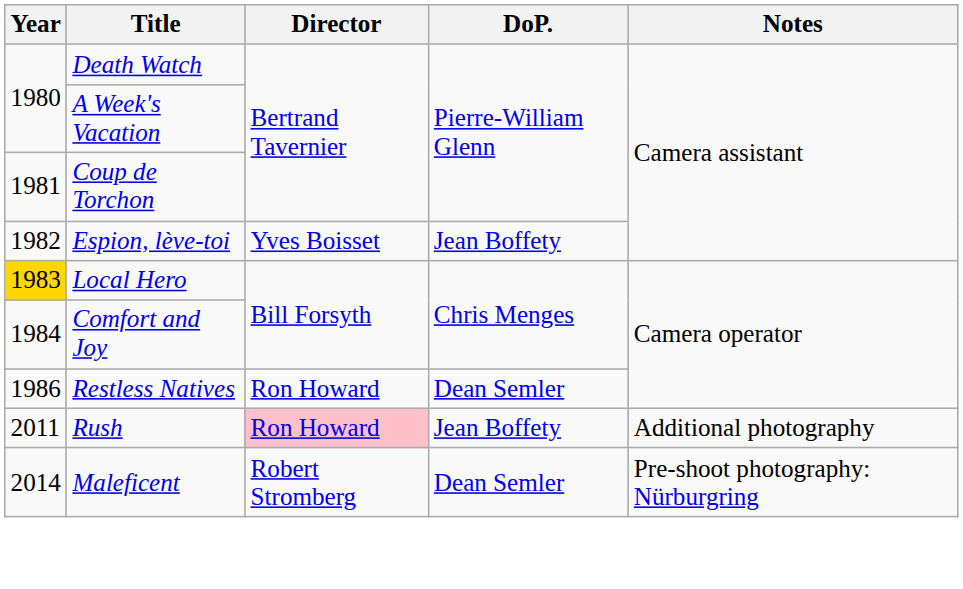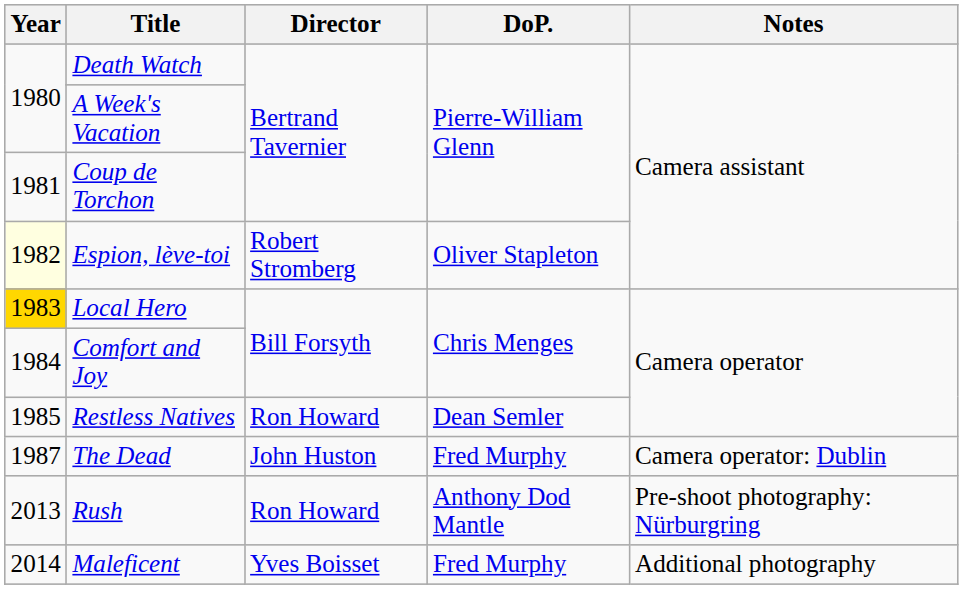 <table class="wikitable sortable">
 <tr>
 <th>Year</th>
 <th>Title</th>
 <th>Director</th>
 <th>DoP.</th>
 <th class="unsortable">Notes</th>
 </tr>
 <tr>
 <td rowspan="2">1980</td>
 <td><em><a href='#'>Death Watch</a></em></td>
 <td rowspan="3"><a href='#'>Bertrand Tavernier</a></td>
 <td rowspan="3"><a href='#'>Pierre-William Glenn</a></td>
 <td rowspan="4">Camera assistant</td>
 </tr>
 <tr>
 <td><em><a href='#'>A Week's Vacation</a></em></td>
 </tr>
 <tr>
 <td>1981</td>
 <td><em><a href='#'>Coup de Torchon</a></em></td>
 </tr>
 <tr>
-<td>1982</td>
+<td style="background: lightyellow;">1982</td>
 <td><em><a href='#'>Espion, lève-toi</a></em></td>
-<td><a href='#'>Yves Boisset</a></td>
-<td><a href='#'>Jean Boffety</a></td>
+<td><a href='#'>Robert Stromberg</a></td>
+<td><a href='#'>Oliver Stapleton</a></td>
 </tr>
 <tr>
 <td style="background: gold;">1983</td>
 <td><a href='#'><em>Local Hero</em></a></td>
 <td rowspan="2"><a href='#'>Bill Forsyth</a></td>
 <td rowspan="2"><a href='#'>Chris Menges</a></td>
 <td rowspan="3">Camera operator</td>
 </tr>
 <tr>
 <td>1984</td>
 <td><a href='#'><em>Comfort and Joy</em></a></td>
 </tr>
 <tr>
-<td>1986</td>
+<td>1985</td>
 <td><em><a href='#'>Restless Natives</a></em></td>
 <td><a href='#'>Ron Howard</a></td>
 <td><a href='#'>Dean Semler</a></td>
 </tr>
 <tr>
-<td>2011</td>
+<td>1987</td>
+<td><a href='#'><em>The Dead</em></a></td>
+<td><a href='#'>John Huston</a></td>
+<td><a href='#'>Fred Murphy</a></td>
+<td>Camera operator: <a href='#'>Dublin</a></td>
+</tr>
+<tr>
+<td>2013</td>
 <td><a href='#'><em>Rush</em></a></td>
-<td style="background: pink;"><a href='#'>Ron Howard</a></td>
-<td><a href='#'>Jean Boffety</a></td>
-<td>Additional photography</td>
+<td><a href='#'>Ron Howard</a></td>
+<td><a href='#'>Anthony Dod Mantle</a></td>
+<td>Pre-shoot photography: <a href='#'>Nürburgring</a></td>
 </tr>
 <tr>
 <td>2014</td>
 <td><a href='#'><em>Maleficent</em></a></td>
-<td><a href='#'>Robert Stromberg</a></td>
-<td><a href='#'>Dean Semler</a></td>
-<td>Pre-shoot photography: <a href='#'>Nürburgring</a></td>
+<td><a href='#'>Yves Boisset</a></td>
+<td><a href='#'>Fred Murphy</a></td>
+<td>Additional photography</td>
 </tr>
 </table>
